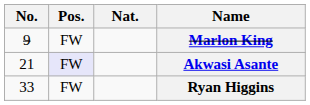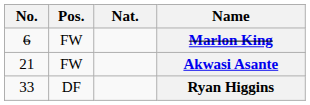 <table class="wikitable plainrowheaders" style="text-align:center">
 <tr>
 <th width="40">No.</th>
 <th width="40">Pos.</th>
 <th width="60">Nat.</th>
 <th width="150" scope="col">Name</th>
 </tr>
 <tr>
-<td><s>9</s></td>
+<td><s>6</s></td>
 <td>FW</td>
 <td align="left"></td>
 <th scope="row"><s><a href='#'>Marlon King</a></s></th>
 </tr>
 <tr>
 <td>21</td>
-<td style="background: lavender;">FW</td>
+<td>FW</td>
 <td align="left"></td>
 <th scope="row"><a href='#'>Akwasi Asante</a></th>
 </tr>
 <tr>
 <td>33</td>
-<td>FW</td>
+<td>DF</td>
 <td align="left"></td>
 <th scope="row">Ryan Higgins</th>
 </tr>
 </table>
